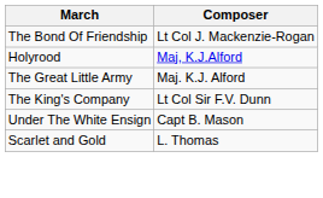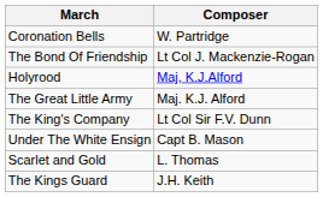 <table class="wikitable mw-collapsible mw-collapsed" role="presentation">
 <tr>
 <th>March</th>
 <th>Composer</th>
+</tr>
+<tr>
+<td>Coronation Bells</td>
+<td>W. Partridge</td>
 </tr>
 <tr>
 <td>The Bond Of Friendship</td>
 <td>Lt Col J. Mackenzie-Rogan</td>
 </tr>
 <tr>
 <td>Holyrood</td>
 <td><a href='#'>Maj, K.J.Alford</a></td>
 </tr>
 <tr>
 <td>The Great Little Army</td>
 <td>Maj. K.J. Alford</td>
 </tr>
 <tr>
 <td>The King's Company</td>
 <td>Lt Col Sir F.V. Dunn</td>
 </tr>
 <tr>
 <td>Under The White Ensign</td>
 <td>Capt B. Mason</td>
 </tr>
 <tr>
 <td>Scarlet and Gold</td>
 <td>L. Thomas</td>
 </tr>
+<tr>
+<td>The Kings Guard</td>
+<td>J.H. Keith</td>
+</tr>
 </table>
